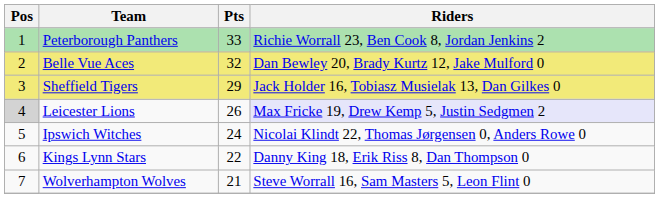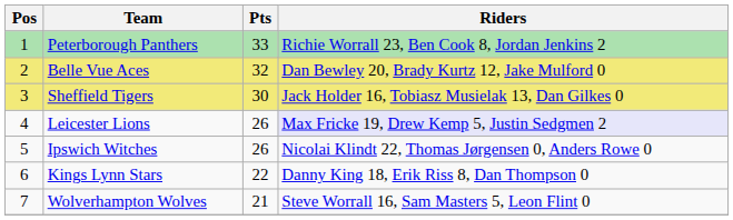 <table class=wikitable width="700">
 <tr>
 <th>Pos</th>
 <th>Team</th>
 <th>Pts</th>
 <th>Riders</th>
 </tr>
 <tr style="background:#ACE1AF;">
 <td align="center">1</td>
 <td><a href='#'>Peterborough Panthers</a></td>
 <td align="center">33</td>
 <td><a href='#'>Richie Worrall</a> 23, <a href='#'>Ben Cook</a> 8, <a href='#'>Jordan Jenkins</a> 2</td>
 </tr>
 <tr style="background:#f2ea79;">
 <td align="center">2</td>
 <td><a href='#'>Belle Vue Aces</a></td>
 <td align="center">32</td>
 <td><a href='#'>Dan Bewley</a> 20, <a href='#'>Brady Kurtz</a> 12, <a href='#'>Jake Mulford</a> 0</td>
 </tr>
 <tr style="background:#f2ea79;">
 <td align="center">3</td>
 <td><a href='#'>Sheffield Tigers</a></td>
-<td align="center">29</td>
+<td align="center">30</td>
 <td><a href='#'>Jack Holder</a> 16, <a href='#'>Tobiasz Musielak</a> 13, <a href='#'>Dan Gilkes</a> 0</td>
 </tr>
 <tr>
-<td align="center" style="background: lightgrey;">4</td>
+<td align="center">4</td>
 <td><a href='#'>Leicester Lions</a></td>
 <td align="center">26</td>
 <td style="background: lavender;"><a href='#'>Max Fricke</a> 19, <a href='#'>Drew Kemp</a> 5, <a href='#'>Justin Sedgmen</a> 2</td>
 </tr>
 <tr>
 <td align="center">5</td>
 <td><a href='#'>Ipswich Witches</a></td>
-<td align="center">24</td>
+<td align="center">26</td>
 <td><a href='#'>Nicolai Klindt</a> 22, <a href='#'>Thomas Jørgensen</a> 0, <a href='#'>Anders Rowe</a> 0</td>
 </tr>
 <tr>
 <td align="center">6</td>
 <td><a href='#'>Kings Lynn Stars</a></td>
 <td align="center">22</td>
 <td><a href='#'>Danny King</a> 18, <a href='#'>Erik Riss</a> 8, <a href='#'>Dan Thompson</a> 0</td>
 </tr>
 <tr>
 <td align="center">7</td>
 <td><a href='#'>Wolverhampton Wolves</a></td>
 <td align="center">21</td>
 <td><a href='#'>Steve Worrall</a> 16, <a href='#'>Sam Masters</a> 5, <a href='#'>Leon Flint</a> 0</td>
 </tr>
 <tr>
 </tr>
 </table>
